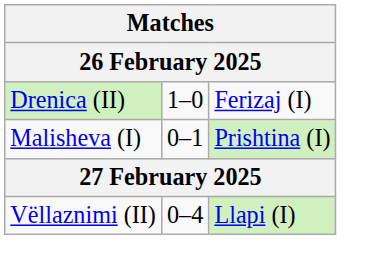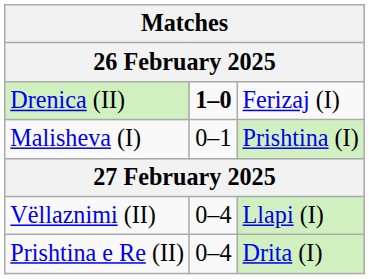 <table class="wikitable">
 <tr>
 <th colspan="3">Matches</th>
 </tr>
 <tr>
 <th colspan="3">26 February 2025</th>
 </tr>
 <tr>
 <td style="background:#d0f0c0;"><a href='#'>Drenica</a> (II)</td>
-<td align="center">1–0</td>
+<td align="center"><strong>1–0</strong></td>
 <td><a href='#'>Ferizaj</a> (I)</td>
 </tr>
 <tr>
 <td><a href='#'>Malisheva</a> (I)</td>
 <td align="center">0–1</td>
 <td style="background:#d0f0c0;"><a href='#'>Prishtina</a> (I)</td>
 </tr>
 <tr>
 <th colspan="3">27 February 2025</th>
 </tr>
 <tr>
 <td><a href='#'>Vëllaznimi</a> (II)</td>
 <td align="center">0–4</td>
 <td style="background:#d0f0c0;"><a href='#'>Llapi</a> (I)</td>
 </tr>
+<tr>
+<td><a href='#'>Prishtina e Re</a> (II)</td>
+<td align="center">0–4</td>
+<td style="background:#d0f0c0;"><a href='#'>Drita</a> (I)</td>
+</tr>
 </table>
